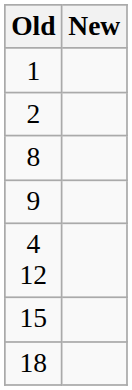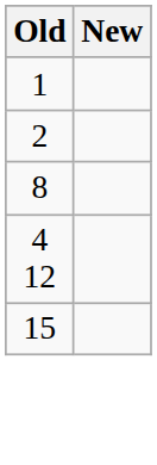 <table class="wikitable centre alternance" style="text-align:center;">
 <tr>
 <th>Old</th>
 <th>New</th>
 </tr>
 <tr>
 <td>1</td>
 <td></td>
 </tr>
 <tr>
 <td>2</td>
 <td></td>
 </tr>
 <tr>
 <td>8</td>
 <td></td>
 </tr>
 <tr>
-<td>9</td>
-<td></td>
-</tr>
-<tr>
 <td>4<br>12</td>
 <td></td>
 </tr>
 <tr>
 <td>15</td>
 <td></td>
 </tr>
-<tr>
-<td>18</td>
-<td></td>
-</tr>
 </table>
